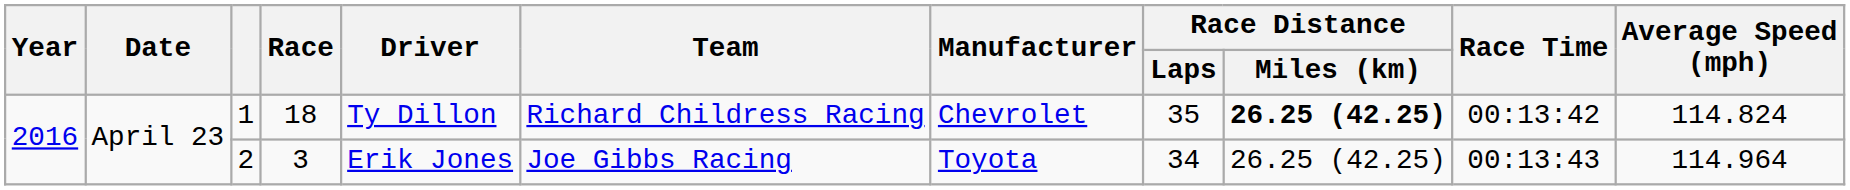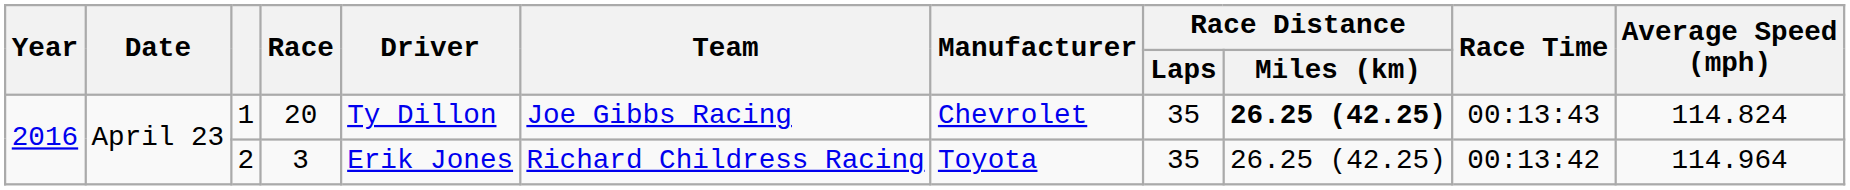 <table class="wikitable" style="font-size: 95%;">
 <tr>
 <th rowspan="2">Year</th>
 <th rowspan="2">Date</th>
 <th rowspan="2"></th>
 <th rowspan="2">Race</th>
 <th rowspan="2">Driver</th>
 <th rowspan="2">Team</th>
 <th rowspan="2">Manufacturer</th>
 <th colspan="2">Race Distance</th>
 <th rowspan="2">Race Time</th>
 <th rowspan="2">Average Speed<br>(mph)</th>
 </tr>
 <tr>
 <th>Laps</th>
 <th>Miles (km)</th>
 </tr>
 <tr>
 <td rowspan="2"><a href='#'>2016</a></td>
 <td rowspan="2">April 23</td>
 <td align="center">1</td>
-<td align="center">18</td>
+<td align="center">20</td>
 <td><a href='#'>Ty Dillon</a></td>
-<td><a href='#'>Richard Childress Racing</a></td>
+<td><a href='#'>Joe Gibbs Racing</a></td>
 <td><a href='#'>Chevrolet</a></td>
 <td align="center">35</td>
 <td align="center"><strong>26.25 (42.25)</strong></td>
-<td align="center">00:13:42</td>
+<td align="center">00:13:43</td>
 <td align="center">114.824</td>
 </tr>
 <tr>
 <td align="center">2</td>
 <td align="center">3</td>
 <td><a href='#'>Erik Jones</a></td>
-<td><a href='#'>Joe Gibbs Racing</a></td>
+<td><a href='#'>Richard Childress Racing</a></td>
 <td><a href='#'>Toyota</a></td>
-<td align="center">34</td>
+<td align="center">35</td>
 <td align="center">26.25 (42.25)</td>
-<td align="center">00:13:43</td>
+<td align="center">00:13:42</td>
 <td align="center">114.964</td>
 </tr>
 </table>
